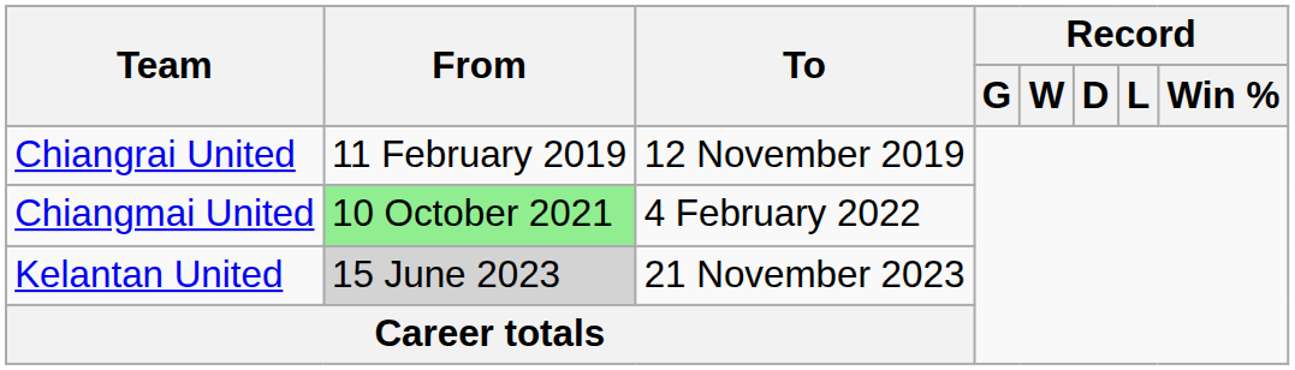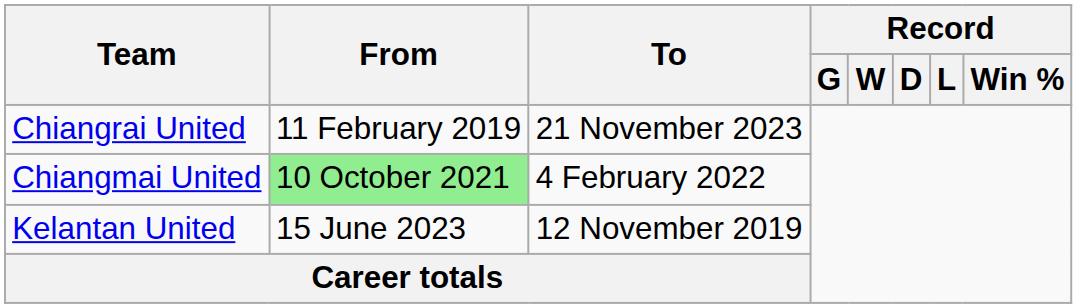 <table class="wikitable" style="text-align:center">
 <tr>
 <th rowspan="2">Team</th>
 <th rowspan="2">From</th>
 <th rowspan="2">To</th>
 <th colspan="5">Record</th>
 </tr>
 <tr>
 <th>G</th>
 <th>W</th>
 <th>D</th>
 <th>L</th>
 <th>Win %</th>
 </tr>
 <tr 59-32-12-15>
 <td align="left"> <a href='#'>Chiangrai United</a></td>
 <td align="left">11 February 2019</td>
-<td align="left">12 November 2019<br></td>
+<td align="left">21 November 2023<br></td>
 </tr>
 <tr>
 <td align="left"><a href='#'>Chiangmai United</a></td>
 <td align="left" style="background: lightgreen;">10 October 2021</td>
 <td align="left">4 February 2022<br></td>
 </tr>
 <tr>
 <td align="left"> <a href='#'>Kelantan United</a></td>
-<td align="left" style="background: lightgrey;">15 June 2023</td>
-<td align="left">21 November 2023<br></td>
+<td align="left">15 June 2023</td>
+<td align="left">12 November 2019<br></td>
 </tr>
 <tr>
 <th colspan="3">Career totals<br></th>
 </tr>
 </table>
